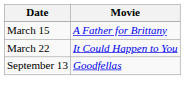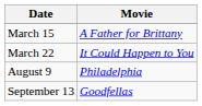 <table class="wikitable plainrowheaders">
 <tr>
 <th scope="col">Date</th>
 <th scope="col">Movie</th>
 </tr>
 <tr>
 </tr>
 <tr>
 <td>March 15</td>
 <td><em><a href='#'>A Father for Brittany</a></em></td>
 </tr>
 <tr>
 <td>March 22</td>
 <td><em><a href='#'>It Could Happen to You</a></em></td>
 </tr>
 <tr>
+<td>August 9</td>
+<td><em><a href='#'>Philadelphia</a></em></td>
+</tr>
+<tr>
 <td>September 13</td>
 <td><em><a href='#'>Goodfellas</a></em></td>
 </tr>
 </table>
